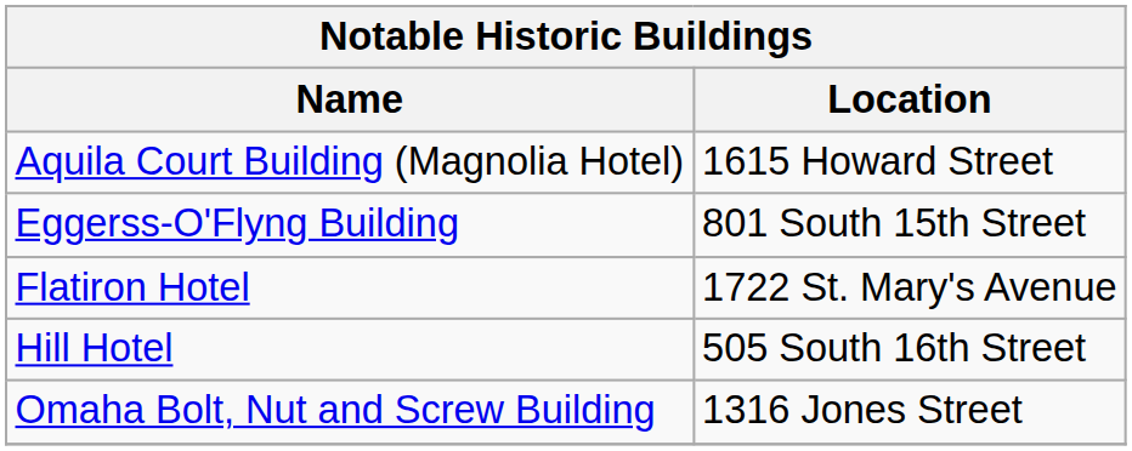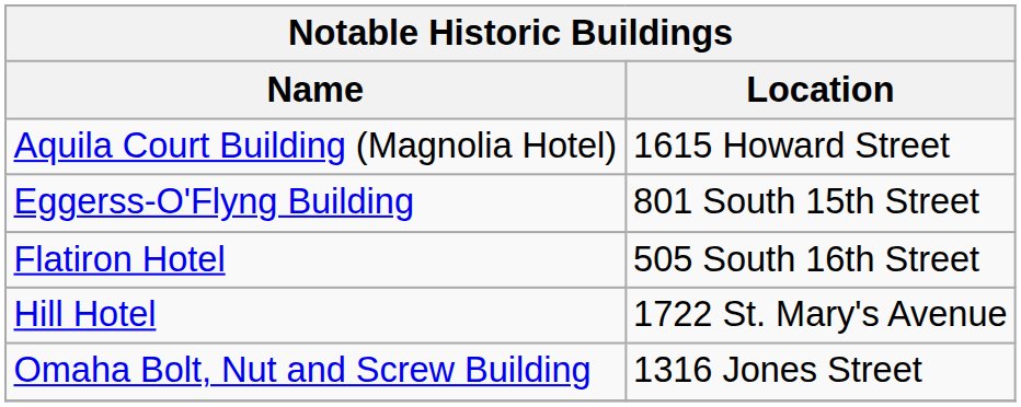 <table class="wikitable">
 <tr>
 <th style="text-align:center;" colspan="6"><strong>Notable Historic Buildings</strong></th>
 </tr>
 <tr>
 <th>Name</th>
 <th>Location</th>
 </tr>
 <tr>
 <td><a href='#'>Aquila Court Building</a> (Magnolia Hotel)</td>
 <td>1615 Howard Street</td>
 </tr>
 <tr>
 <td><a href='#'>Eggerss-O'Flyng Building</a></td>
 <td>801 South 15th Street</td>
 </tr>
 <tr>
 <td><a href='#'>Flatiron Hotel</a></td>
-<td>1722 St. Mary's Avenue</td>
+<td>505 South 16th Street</td>
 </tr>
 <tr>
 <td><a href='#'>Hill Hotel</a></td>
-<td>505 South 16th Street</td>
+<td>1722 St. Mary's Avenue</td>
 </tr>
 <tr>
 <td><a href='#'>Omaha Bolt, Nut and Screw Building</a></td>
 <td>1316 Jones Street</td>
 </tr>
 <tr>
 </tr>
 </table>
